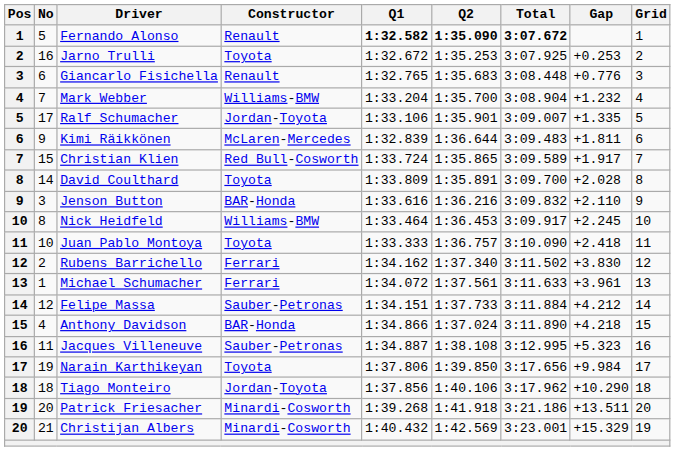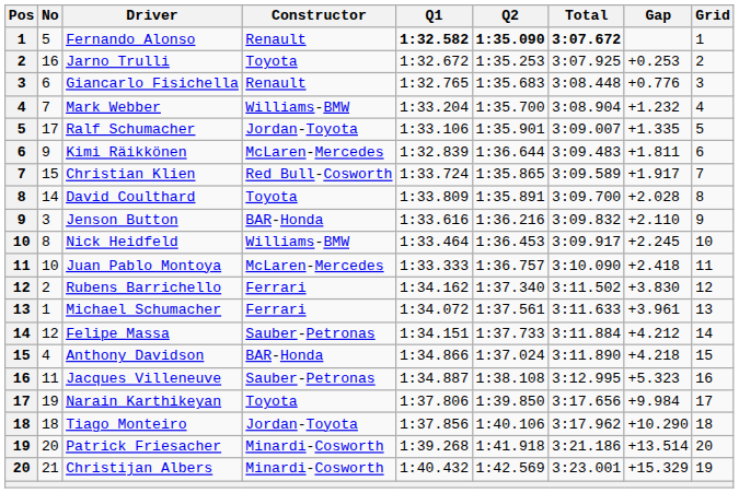 <table class="wikitable sortable" style="font-size: 85%;">
 <tr>
 <th>Pos</th>
 <th>No</th>
 <th>Driver</th>
 <th>Constructor</th>
 <th>Q1</th>
 <th>Q2</th>
 <th>Total</th>
 <th>Gap</th>
 <th>Grid</th>
 </tr>
 <tr>
 <th>1</th>
 <td>5</td>
 <td> <a href='#'>Fernando Alonso</a></td>
 <td><a href='#'>Renault</a></td>
 <td><strong>1:32.582</strong></td>
 <td><strong>1:35.090</strong></td>
 <td><strong>3:07.672</strong></td>
 <td></td>
 <td>1</td>
 </tr>
 <tr>
 <th>2</th>
 <td>16</td>
 <td> <a href='#'>Jarno Trulli</a></td>
 <td><a href='#'>Toyota</a></td>
 <td>1:32.672</td>
 <td>1:35.253</td>
 <td>3:07.925</td>
 <td>+0.253</td>
 <td>2</td>
 </tr>
 <tr>
 <th>3</th>
 <td>6</td>
 <td> <a href='#'>Giancarlo Fisichella</a></td>
 <td><a href='#'>Renault</a></td>
 <td>1:32.765</td>
 <td>1:35.683</td>
 <td>3:08.448</td>
 <td>+0.776</td>
 <td>3</td>
 </tr>
 <tr>
 <th>4</th>
 <td>7</td>
 <td> <a href='#'>Mark Webber</a></td>
 <td><a href='#'>Williams</a>-<a href='#'>BMW</a></td>
 <td>1:33.204</td>
 <td>1:35.700</td>
 <td>3:08.904</td>
 <td>+1.232</td>
 <td>4</td>
 </tr>
 <tr>
 <th>5</th>
 <td>17</td>
 <td> <a href='#'>Ralf Schumacher</a></td>
 <td><a href='#'>Jordan</a>-<a href='#'>Toyota</a></td>
 <td>1:33.106</td>
 <td>1:35.901</td>
 <td>3:09.007</td>
 <td>+1.335</td>
 <td>5</td>
 </tr>
 <tr>
 <th>6</th>
 <td>9</td>
 <td> <a href='#'>Kimi Räikkönen</a></td>
 <td><a href='#'>McLaren</a>-<a href='#'>Mercedes</a></td>
 <td>1:32.839</td>
 <td>1:36.644</td>
 <td>3:09.483</td>
 <td>+1.811</td>
 <td>6</td>
 </tr>
 <tr>
 <th>7</th>
 <td>15</td>
 <td> <a href='#'>Christian Klien</a></td>
 <td><a href='#'>Red Bull</a>-<a href='#'>Cosworth</a></td>
 <td>1:33.724</td>
 <td>1:35.865</td>
 <td>3:09.589</td>
 <td>+1.917</td>
 <td>7</td>
 </tr>
 <tr>
 <th>8</th>
 <td>14</td>
 <td> <a href='#'>David Coulthard</a></td>
 <td><a href='#'>Toyota</a></td>
 <td>1:33.809</td>
 <td>1:35.891</td>
 <td>3:09.700</td>
 <td>+2.028</td>
 <td>8</td>
 </tr>
 <tr>
 <th>9</th>
 <td>3</td>
 <td> <a href='#'>Jenson Button</a></td>
 <td><a href='#'>BAR</a>-<a href='#'>Honda</a></td>
 <td>1:33.616</td>
 <td>1:36.216</td>
 <td>3:09.832</td>
 <td>+2.110</td>
 <td>9</td>
 </tr>
 <tr>
 <th>10</th>
 <td>8</td>
 <td> <a href='#'>Nick Heidfeld</a></td>
 <td><a href='#'>Williams</a>-<a href='#'>BMW</a></td>
 <td>1:33.464</td>
 <td>1:36.453</td>
 <td>3:09.917</td>
 <td>+2.245</td>
 <td>10</td>
 </tr>
 <tr>
 <th>11</th>
 <td>10</td>
 <td> <a href='#'>Juan Pablo Montoya</a></td>
-<td><a href='#'>Toyota</a></td>
+<td><a href='#'>McLaren</a>-<a href='#'>Mercedes</a></td>
 <td>1:33.333</td>
 <td>1:36.757</td>
 <td>3:10.090</td>
 <td>+2.418</td>
 <td>11</td>
 </tr>
 <tr>
 <th>12</th>
 <td>2</td>
 <td> <a href='#'>Rubens Barrichello</a></td>
 <td><a href='#'>Ferrari</a></td>
 <td>1:34.162</td>
 <td>1:37.340</td>
 <td>3:11.502</td>
 <td>+3.830</td>
 <td>12</td>
 </tr>
 <tr>
 <th>13</th>
 <td>1</td>
 <td> <a href='#'>Michael Schumacher</a></td>
 <td><a href='#'>Ferrari</a></td>
 <td>1:34.072</td>
 <td>1:37.561</td>
 <td>3:11.633</td>
 <td>+3.961</td>
 <td>13</td>
 </tr>
 <tr>
 <th>14</th>
 <td>12</td>
 <td> <a href='#'>Felipe Massa</a></td>
 <td><a href='#'>Sauber</a>-<a href='#'>Petronas</a></td>
 <td>1:34.151</td>
 <td>1:37.733</td>
 <td>3:11.884</td>
 <td>+4.212</td>
 <td>14</td>
 </tr>
 <tr>
 <th>15</th>
 <td>4</td>
 <td> <a href='#'>Anthony Davidson</a></td>
 <td><a href='#'>BAR</a>-<a href='#'>Honda</a></td>
 <td>1:34.866</td>
 <td>1:37.024</td>
 <td>3:11.890</td>
 <td>+4.218</td>
 <td>15</td>
 </tr>
 <tr>
 <th>16</th>
 <td>11</td>
 <td> <a href='#'>Jacques Villeneuve</a></td>
 <td><a href='#'>Sauber</a>-<a href='#'>Petronas</a></td>
 <td>1:34.887</td>
 <td>1:38.108</td>
 <td>3:12.995</td>
 <td>+5.323</td>
 <td>16</td>
 </tr>
 <tr>
 <th>17</th>
 <td>19</td>
 <td> <a href='#'>Narain Karthikeyan</a></td>
 <td><a href='#'>Toyota</a></td>
 <td>1:37.806</td>
 <td>1:39.850</td>
 <td>3:17.656</td>
 <td>+9.984</td>
 <td>17</td>
 </tr>
 <tr>
 <th>18</th>
 <td>18</td>
 <td> <a href='#'>Tiago Monteiro</a></td>
 <td><a href='#'>Jordan</a>-<a href='#'>Toyota</a></td>
 <td>1:37.856</td>
 <td>1:40.106</td>
 <td>3:17.962</td>
 <td>+10.290</td>
 <td>18</td>
 </tr>
 <tr>
 <th>19</th>
 <td>20</td>
 <td> <a href='#'>Patrick Friesacher</a></td>
 <td><a href='#'>Minardi</a>-<a href='#'>Cosworth</a></td>
 <td>1:39.268</td>
 <td>1:41.918</td>
 <td>3:21.186</td>
-<td>+13.511</td>
+<td>+13.514</td>
 <td>20</td>
 </tr>
 <tr>
 <th>20</th>
 <td>21</td>
 <td> <a href='#'>Christijan Albers</a></td>
 <td><a href='#'>Minardi</a>-<a href='#'>Cosworth</a></td>
 <td>1:40.432</td>
 <td>1:42.569</td>
 <td>3:23.001</td>
 <td>+15.329</td>
 <td>19</td>
 </tr>
 <tr>
 <th colspan="9"></th>
 </tr>
 </table>
